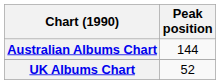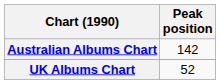 <table class="wikitable sortable plainrowheaders">
 <tr>
 <th scope="col">Chart (1990)</th>
 <th scope="col">Peak<br>position</th>
 </tr>
 <tr>
 <th scope="row"><a href='#'>Australian Albums Chart</a></th>
-<td align="center">144</td>
+<td align="center">142</td>
 </tr>
 <tr>
 </tr>
 <tr>
 </tr>
 <tr>
 </tr>
 <tr>
 <th scope="row"><a href='#'>UK Albums Chart</a></th>
 <td align="center">52</td>
 </tr>
 </table>
